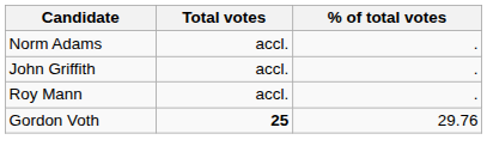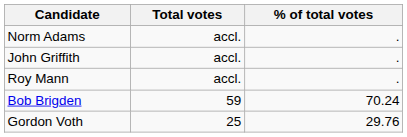 <table class="wikitable" width="475">
 <tr>
 <th align="left">Candidate</th>
 <th align="right">Total votes</th>
 <th align="right">% of total votes</th>
 </tr>
 <tr>
 <td align="left">Norm Adams</td>
 <td align="right">accl.</td>
 <td align="right">.</td>
 </tr>
 <tr>
 <td align="left">John Griffith</td>
 <td align="right">accl.</td>
 <td align="right">.</td>
 </tr>
 <tr>
 <td align="left">Roy Mann</td>
 <td align="right">accl.</td>
 <td align="right">.</td>
 </tr>
 <tr>
+<td align="left"><a href='#'>Bob Brigden</a></td>
+<td align="right">59</td>
+<td align="right">70.24</td>
+</tr>
+<tr>
 <td align="left">Gordon Voth</td>
-<td align="right"><strong>25</strong></td>
+<td align="right">25</td>
 <td align="right">29.76</td>
 </tr>
 </table>
